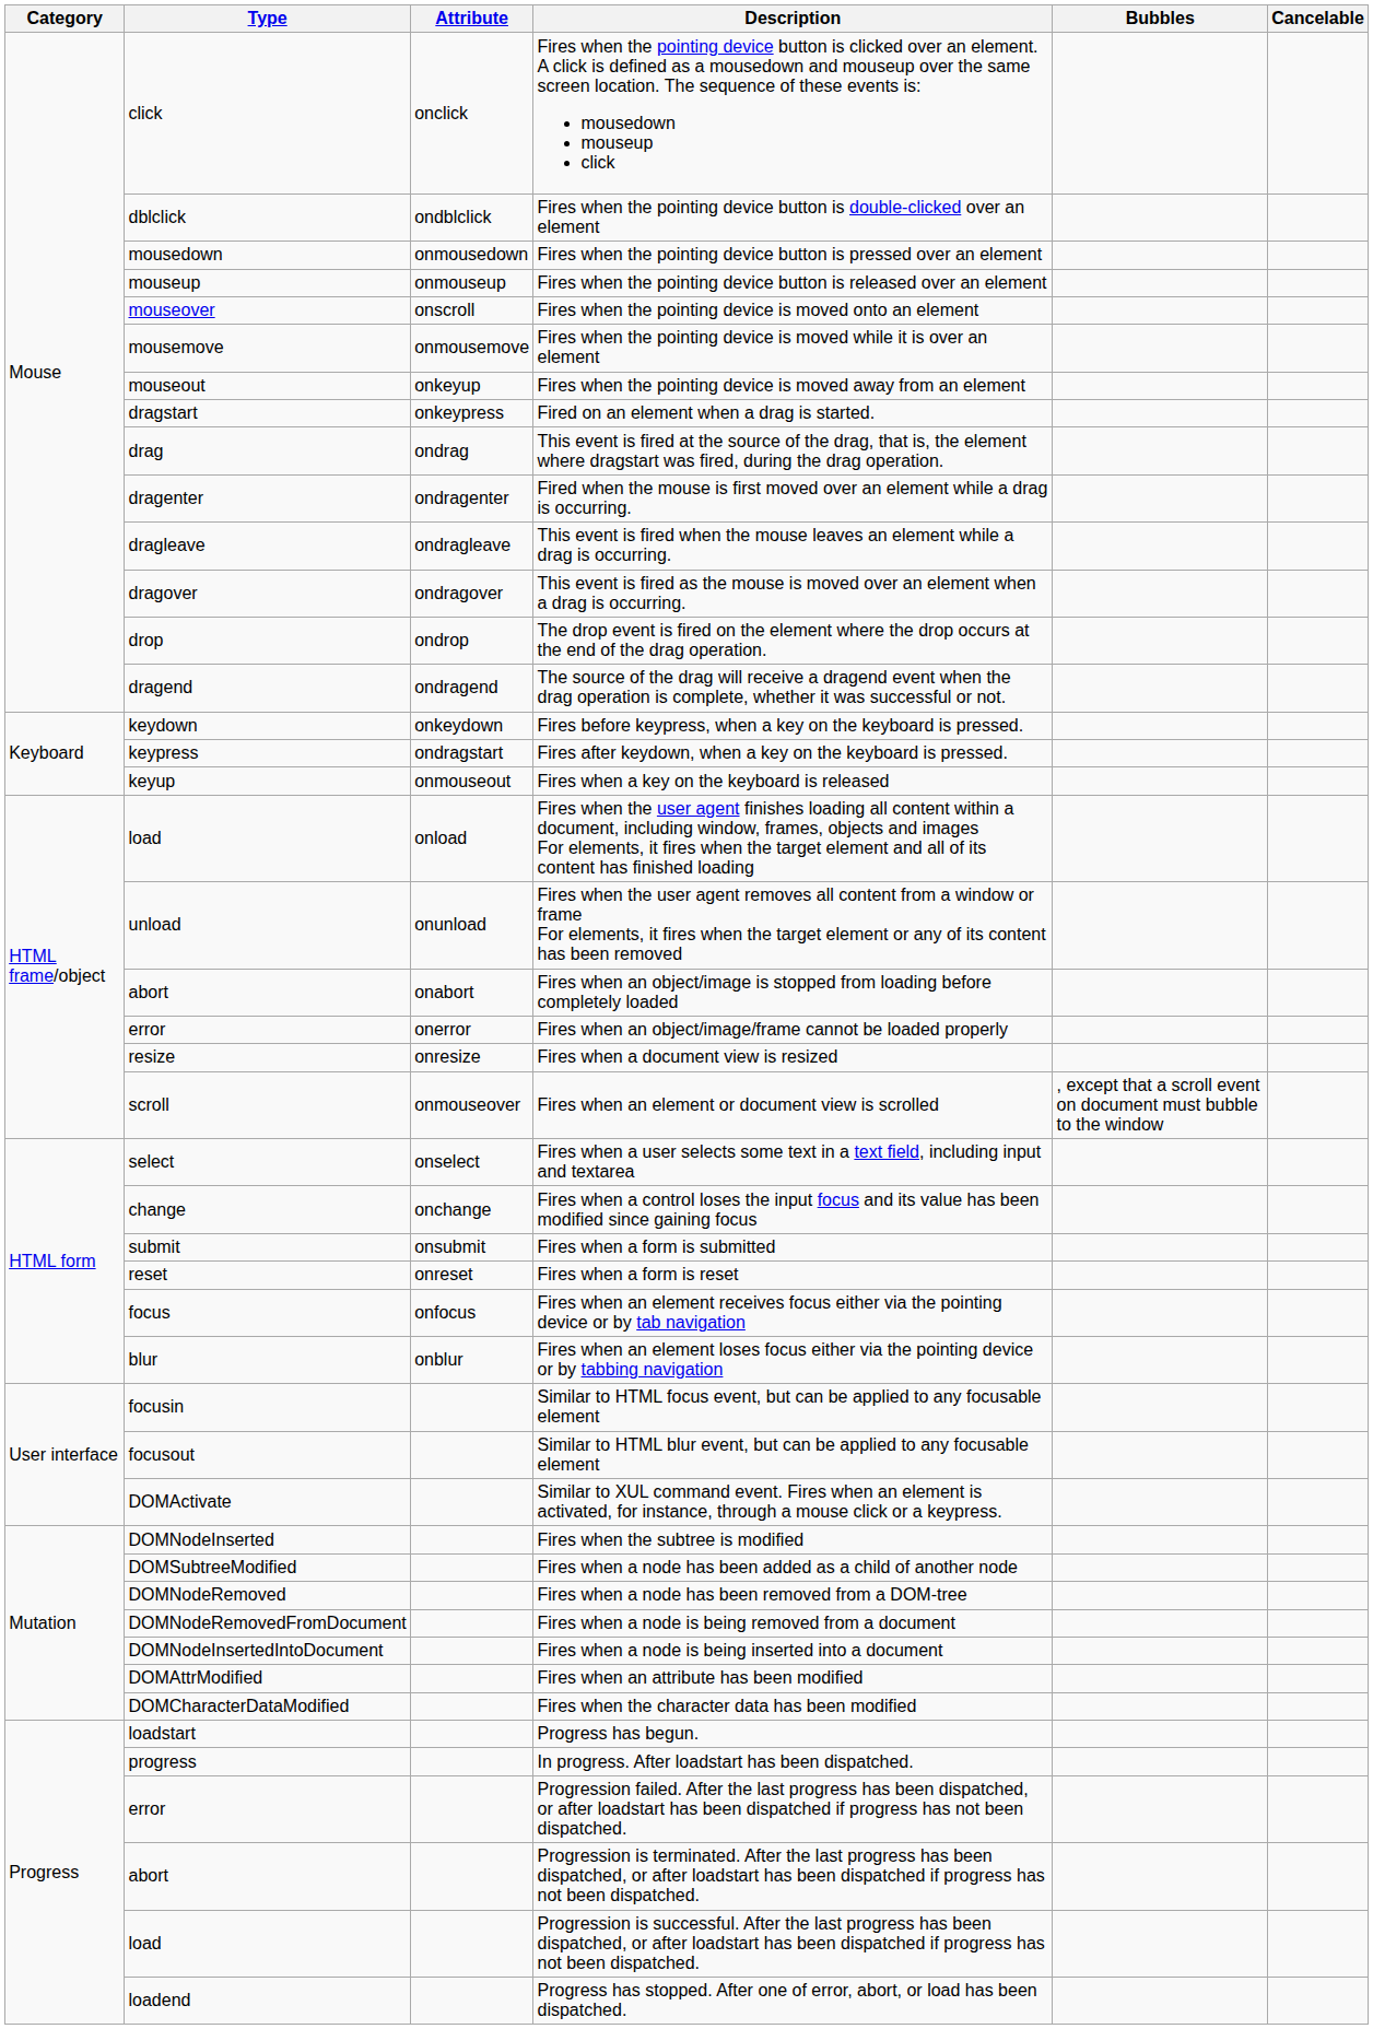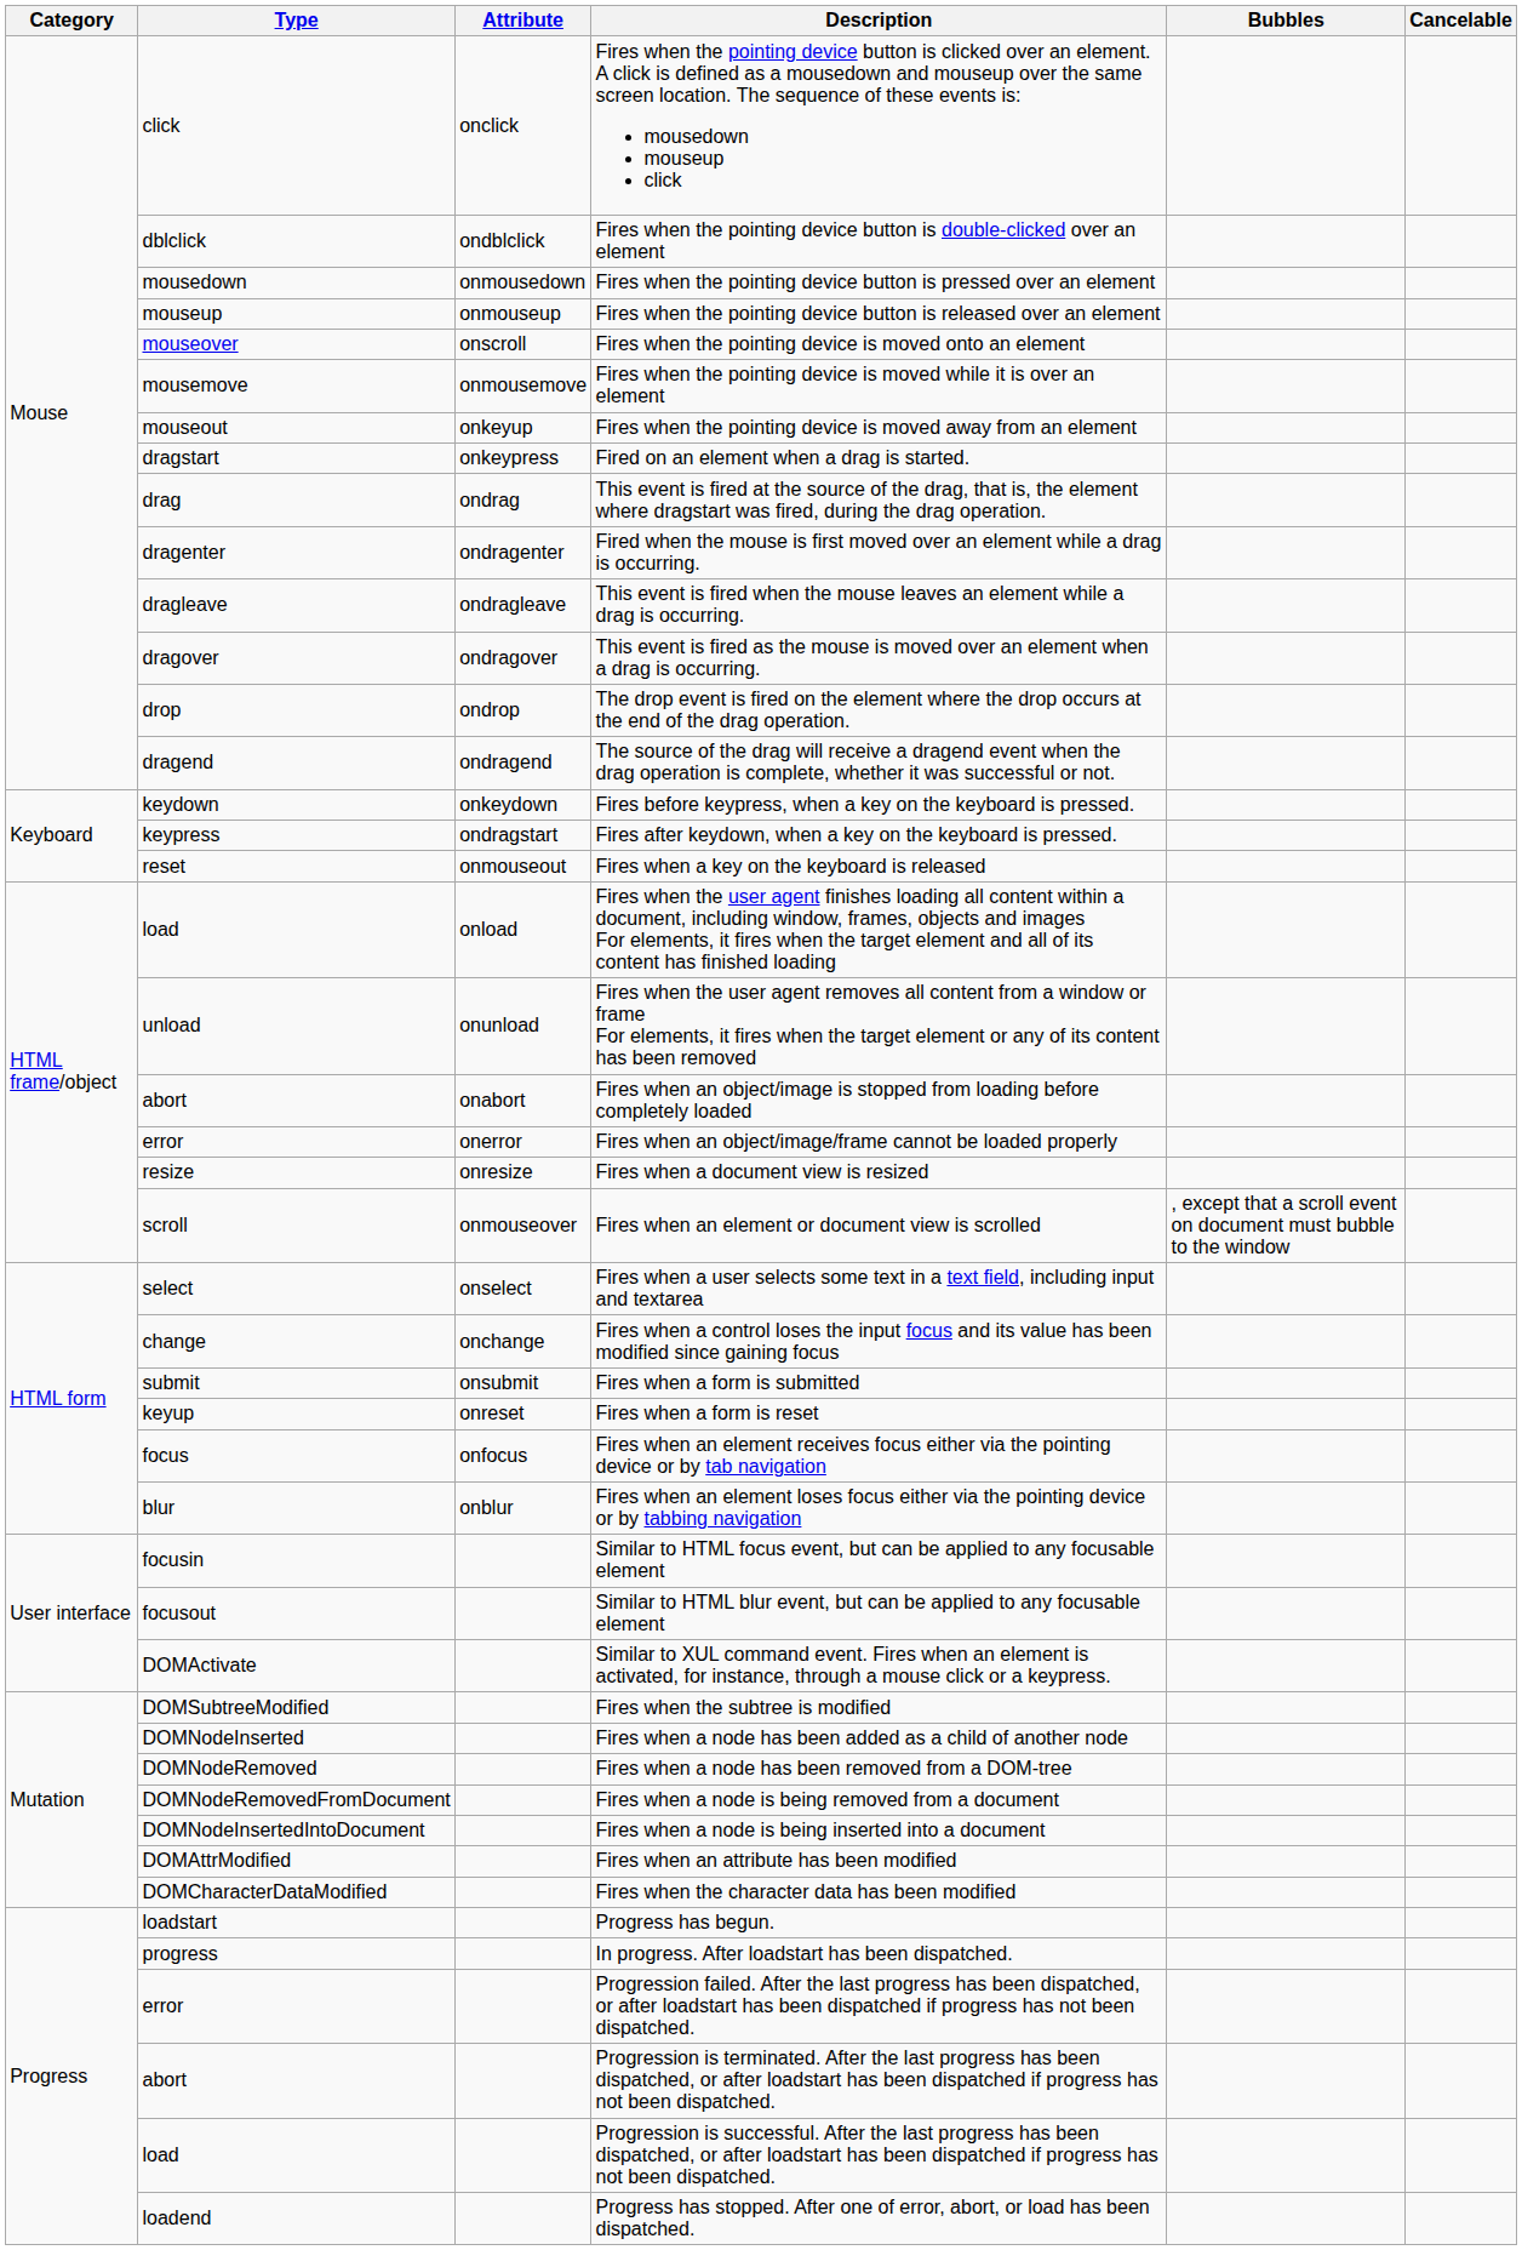 <table class="wikitable">
 <tr>
 <th>Category</th>
 <th><a href='#'>Type</a></th>
 <th><a href='#'>Attribute</a></th>
 <th>Description</th>
 <th>Bubbles</th>
 <th>Cancelable</th>
 </tr>
 <tr>
 <td rowspan=14>Mouse</td>
 <td>click</td>
 <td>onclick</td>
 <td>Fires when the <a href='#'>pointing device</a> button is clicked over an element. A click is defined as a mousedown and mouseup over the same screen location. The sequence of these events is:<br><ul><li>mousedown</li><li>mouseup</li><li>click</li></ul></td>
 <td></td>
 <td></td>
 </tr>
 <tr>
 <td>dblclick</td>
 <td>ondblclick</td>
 <td>Fires when the pointing device button is <a href='#'>double-clicked</a> over an element</td>
 <td></td>
 <td></td>
 </tr>
 <tr>
 <td>mousedown</td>
 <td>onmousedown</td>
 <td>Fires when the pointing device button is pressed over an element</td>
 <td></td>
 <td></td>
 </tr>
 <tr>
 <td>mouseup</td>
 <td>onmouseup</td>
 <td>Fires when the pointing device button is released over an element</td>
 <td></td>
 <td></td>
 </tr>
 <tr>
 <td><a href='#'>mouseover</a></td>
 <td>onscroll</td>
 <td>Fires when the pointing device is moved onto an element</td>
 <td></td>
 <td></td>
 </tr>
 <tr>
 <td>mousemove</td>
 <td>onmousemove</td>
 <td>Fires when the pointing device is moved while it is over an element</td>
 <td></td>
 <td></td>
 </tr>
 <tr>
 <td>mouseout</td>
 <td>onkeyup</td>
 <td>Fires when the pointing device is moved away from an element</td>
 <td></td>
 <td></td>
 </tr>
 <tr>
 <td>dragstart</td>
 <td>onkeypress</td>
 <td>Fired on an element when a drag is started.</td>
 <td></td>
 <td></td>
 </tr>
 <tr>
 <td>drag</td>
 <td>ondrag</td>
 <td>This event is fired at the source of the drag, that is, the element where dragstart was fired, during the drag operation.</td>
 <td></td>
 <td></td>
 </tr>
 <tr>
 <td>dragenter</td>
 <td>ondragenter</td>
 <td>Fired when the mouse is first moved over an element while a drag is occurring.</td>
 <td></td>
 <td></td>
 </tr>
 <tr>
 <td>dragleave</td>
 <td>ondragleave</td>
 <td>This event is fired when the mouse leaves an element while a drag is occurring.</td>
 <td></td>
 <td></td>
 </tr>
 <tr>
 <td>dragover</td>
 <td>ondragover</td>
 <td>This event is fired as the mouse is moved over an element when a drag is occurring.</td>
 <td></td>
 <td></td>
 </tr>
 <tr>
 <td>drop</td>
 <td>ondrop</td>
 <td>The drop event is fired on the element where the drop occurs at the end of the drag operation.</td>
 <td></td>
 <td></td>
 </tr>
 <tr>
 <td>dragend</td>
 <td>ondragend</td>
 <td>The source of the drag will receive a dragend event when the drag operation is complete, whether it was successful or not.</td>
 <td></td>
 <td></td>
 </tr>
 <tr>
 <td rowspan=3>Keyboard</td>
 <td>keydown</td>
 <td>onkeydown</td>
 <td>Fires before keypress, when a key on the keyboard is pressed.</td>
 <td></td>
 <td></td>
 </tr>
 <tr>
 <td>keypress</td>
 <td>ondragstart</td>
 <td>Fires after keydown, when a key on the keyboard is pressed.</td>
 <td></td>
 <td></td>
 </tr>
 <tr>
-<td>keyup</td>
+<td>reset</td>
 <td>onmouseout</td>
 <td>Fires when a key on the keyboard is released</td>
 <td></td>
 <td></td>
 </tr>
 <tr>
 <td rowspan=6><a href='#'>HTML frame</a>/object</td>
 <td>load</td>
 <td>onload</td>
 <td>Fires when the <a href='#'>user agent</a> finishes loading all content within a document, including window, frames, objects and images<br>For elements, it fires when the target element and all of its content has finished loading</td>
 <td></td>
 <td></td>
 </tr>
 <tr>
 <td>unload</td>
 <td>onunload</td>
 <td>Fires when the user agent removes all content from a window or frame<br>For elements, it fires when the target element or any of its content has been removed</td>
 <td></td>
 <td></td>
 </tr>
 <tr>
 <td>abort</td>
 <td>onabort</td>
 <td>Fires when an object/image is stopped from loading before completely loaded</td>
 <td></td>
 <td></td>
 </tr>
 <tr>
 <td>error</td>
 <td>onerror</td>
 <td>Fires when an object/image/frame cannot be loaded properly</td>
 <td></td>
 <td></td>
 </tr>
 <tr>
 <td>resize</td>
 <td>onresize</td>
 <td>Fires when a document view is resized</td>
 <td></td>
 <td></td>
 </tr>
 <tr>
 <td>scroll</td>
 <td>onmouseover</td>
 <td>Fires when an element or document view is scrolled</td>
 <td>, except that a scroll event on document must bubble to the window</td>
 <td></td>
 </tr>
 <tr>
 <td rowspan=6><a href='#'>HTML form</a></td>
 <td>select</td>
 <td>onselect</td>
 <td>Fires when a user selects some text in a <a href='#'>text field</a>, including input and textarea</td>
 <td></td>
 <td></td>
 </tr>
 <tr>
 <td>change</td>
 <td>onchange</td>
 <td>Fires when a control loses the input <a href='#'>focus</a> and its value has been modified since gaining focus</td>
 <td></td>
 <td></td>
 </tr>
 <tr>
 <td>submit</td>
 <td>onsubmit</td>
 <td>Fires when a form is submitted</td>
 <td></td>
 <td></td>
 </tr>
 <tr>
-<td>reset</td>
+<td>keyup</td>
 <td>onreset</td>
 <td>Fires when a form is reset</td>
 <td></td>
 <td></td>
 </tr>
 <tr>
 <td>focus</td>
 <td>onfocus</td>
 <td>Fires when an element receives focus either via the pointing device or by <a href='#'>tab navigation</a></td>
 <td></td>
 <td></td>
 </tr>
 <tr>
 <td>blur</td>
 <td>onblur</td>
 <td>Fires when an element loses focus either via the pointing device or by <a href='#'>tabbing navigation</a></td>
 <td></td>
 <td></td>
 </tr>
 <tr>
 <td rowspan=3>User interface</td>
 <td>focusin</td>
 <td></td>
 <td>Similar to HTML focus event, but can be applied to any focusable element</td>
 <td></td>
 <td></td>
 </tr>
 <tr>
 <td>focusout</td>
 <td></td>
 <td>Similar to HTML blur event, but can be applied to any focusable element</td>
 <td></td>
 <td></td>
 </tr>
 <tr>
 <td>DOMActivate</td>
 <td></td>
 <td>Similar to XUL command event. Fires when an element is activated, for instance, through a mouse click or a keypress.</td>
 <td></td>
 <td></td>
 </tr>
 <tr>
 <td rowspan=7>Mutation</td>
-<td>DOMNodeInserted</td>
+<td>DOMSubtreeModified</td>
 <td></td>
 <td>Fires when the subtree is modified</td>
 <td></td>
 <td></td>
 </tr>
 <tr>
-<td>DOMSubtreeModified</td>
+<td>DOMNodeInserted</td>
 <td></td>
 <td>Fires when a node has been added as a child of another node</td>
 <td></td>
 <td></td>
 </tr>
 <tr>
 <td>DOMNodeRemoved</td>
 <td></td>
 <td>Fires when a node has been removed from a DOM-tree</td>
 <td></td>
 <td></td>
 </tr>
 <tr>
 <td>DOMNodeRemovedFromDocument</td>
 <td></td>
 <td>Fires when a node is being removed from a document</td>
 <td></td>
 <td></td>
 </tr>
 <tr>
 <td>DOMNodeInsertedIntoDocument</td>
 <td></td>
 <td>Fires when a node is being inserted into a document</td>
 <td></td>
 <td></td>
 </tr>
 <tr>
 <td>DOMAttrModified</td>
 <td></td>
 <td>Fires when an attribute has been modified</td>
 <td></td>
 <td></td>
 </tr>
 <tr>
 <td>DOMCharacterDataModified</td>
 <td></td>
 <td>Fires when the character data has been modified</td>
 <td></td>
 <td></td>
 </tr>
 <tr>
 <td rowspan=6>Progress</td>
 <td>loadstart</td>
 <td></td>
 <td>Progress has begun.</td>
 <td></td>
 <td></td>
 </tr>
 <tr>
 <td>progress</td>
 <td></td>
 <td>In progress. After loadstart has been dispatched.</td>
 <td></td>
 <td></td>
 </tr>
 <tr>
 <td>error</td>
 <td></td>
 <td>Progression failed. After the last progress has been dispatched, or after loadstart has been dispatched if progress has not been dispatched.</td>
 <td></td>
 <td></td>
 </tr>
 <tr>
 <td>abort</td>
 <td></td>
 <td>Progression is terminated. After the last progress has been dispatched, or after loadstart has been dispatched if progress has not been dispatched.</td>
 <td></td>
 <td></td>
 </tr>
 <tr>
 <td>load</td>
 <td></td>
 <td>Progression is successful. After the last progress has been dispatched, or after loadstart has been dispatched if progress has not been dispatched.</td>
 <td></td>
 <td></td>
 </tr>
 <tr>
 <td>loadend</td>
 <td></td>
 <td>Progress has stopped. After one of error, abort, or load has been dispatched.</td>
 <td></td>
 <td></td>
 </tr>
 <tr>
 </tr>
 </table>
